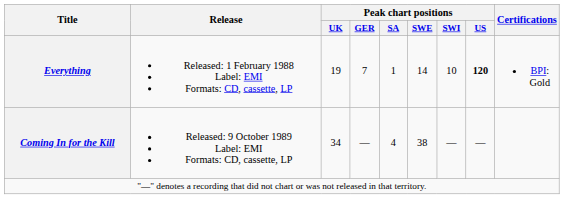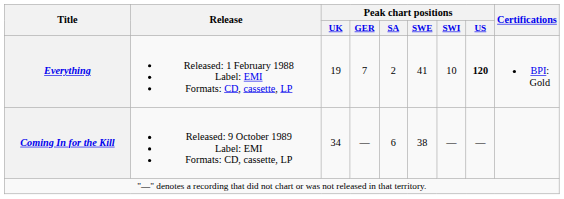 <table class="wikitable plainrowheaders" style="text-align:center;">
 <tr>
 <th scope="col" rowspan="2" style="width:13em;">Title</th>
 <th scope="col" rowspan="2" style="width:20em;">Release</th>
 <th colspan="6" scope="col">Peak chart positions</th>
 <th scope="col" rowspan="2"><a href='#'>Certifications</a></th>
 </tr>
 <tr>
 <th scope="col" style="width:2.8em;font-size:90%;"><a href='#'>UK</a><br></th>
 <th scope="col" style="width:2.8em;font-size:90%;"><a href='#'>GER</a></th>
 <th scope="col" style="width:2.8em;font-size:90%;"><a href='#'>SA</a></th>
 <th scope="col" style="width:2.8em;font-size:90%;"><a href='#'>SWE</a></th>
 <th scope="col" style="width:2.8em;font-size:90%;"><a href='#'>SWI</a></th>
 <th scope="col" style="width:2.8em;font-size:90%;"><a href='#'>US</a></th>
 </tr>
 <tr>
 <th scope="row"><em><a href='#'>Everything</a></em></th>
 <td><br><ul><li>Released: 1 February 1988</li><li>Label: <a href='#'>EMI</a></li><li>Formats: <a href='#'>CD</a>, <a href='#'>cassette</a>, <a href='#'>LP</a></li></ul></td>
 <td>19</td>
 <td>7</td>
-<td>1</td>
-<td>14</td>
+<td>2</td>
+<td>41</td>
 <td>10</td>
 <td><strong>120</strong></td>
 <td><br><ul><li><a href='#'>BPI</a>: Gold</li></ul></td>
 </tr>
 <tr>
 <th scope="row"><em><a href='#'>Coming In for the Kill</a></em></th>
 <td><br><ul><li>Released: 9 October 1989</li><li>Label: EMI</li><li>Formats: CD, cassette, LP</li></ul></td>
 <td>34</td>
 <td>—</td>
-<td>4</td>
+<td>6</td>
 <td>38</td>
 <td>—</td>
 <td>—</td>
 <td></td>
 </tr>
 <tr>
 <td colspan="9" align="center" style="font-size:90%">"—" denotes a recording that did not chart or was not released in that territory.</td>
 </tr>
 </table>
